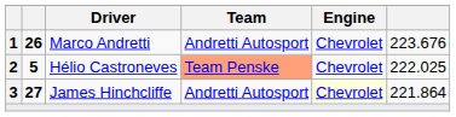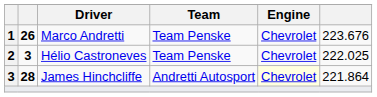 <table class="wikitable" style="font-size:95%;">
 <tr>
 </tr>
 <tr>
 <th></th>
 <th></th>
 <th>Driver</th>
 <th>Team</th>
 <th>Engine</th>
 <th></th>
 </tr>
 <tr>
 <th>1</th>
 <td style="text-align:center"><strong>26</strong></td>
 <td> <a href='#'>Marco Andretti</a></td>
-<td><a href='#'>Andretti Autosport</a></td>
+<td><a href='#'>Team Penske</a></td>
 <td><a href='#'>Chevrolet</a></td>
 <td align=center>223.676</td>
 </tr>
 <tr>
 <th>2</th>
-<td style="text-align:center"><strong>5</strong></td>
+<td style="text-align:center"><strong>3</strong></td>
 <td> <a href='#'>Hélio Castroneves</a></td>
-<td style="background: lightsalmon;"><a href='#'>Team Penske</a></td>
+<td><a href='#'>Team Penske</a></td>
 <td><a href='#'>Chevrolet</a></td>
 <td align=center>222.025</td>
 </tr>
 <tr>
 <th>3</th>
-<td style="text-align:center"><strong>27</strong></td>
+<td style="text-align:center"><strong>28</strong></td>
 <td> <a href='#'>James Hinchcliffe</a></td>
 <td><a href='#'>Andretti Autosport</a></td>
 <td style="background: lightyellow;"><a href='#'>Chevrolet</a></td>
 <td align=center>221.864</td>
 </tr>
 <tr>
 <td style="background-color:#EAECF0;text-align:center" colspan="6"><strong> </strong></td>
 </tr>
 </table>
